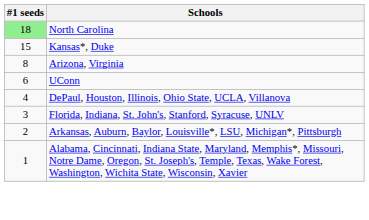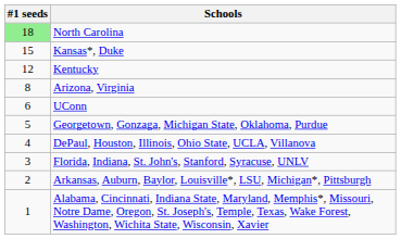 <table class="wikitable">
 <tr>
 <th style="white-space: nowrap;">#1 seeds</th>
 <th>Schools</th>
 </tr>
 <tr>
 <td style="background: lightgreen; text-align: center">18</td>
 <td><a href='#'>North Carolina</a></td>
 </tr>
 <tr>
 <td style="text-align: center">15</td>
 <td><a href='#'>Kansas</a>*, <a href='#'>Duke</a></td>
 </tr>
 <tr>
+<td style="text-align: center">12</td>
+<td><a href='#'>Kentucky</a></td>
+</tr>
+<tr>
 <td style="text-align: center">8</td>
 <td><a href='#'>Arizona</a>, <a href='#'>Virginia</a></td>
 </tr>
 <tr>
 <td style="text-align: center">6</td>
 <td><a href='#'>UConn</a></td>
+</tr>
+<tr>
+<td style="text-align: center">5</td>
+<td><a href='#'>Georgetown</a>, <a href='#'>Gonzaga</a>, <a href='#'>Michigan State</a>, <a href='#'>Oklahoma</a>, <a href='#'>Purdue</a></td>
 </tr>
 <tr>
 <td style="text-align: center">4</td>
 <td><a href='#'>DePaul</a>, <a href='#'>Houston</a>, <a href='#'>Illinois</a>, <a href='#'>Ohio State</a>, <a href='#'>UCLA</a>, <a href='#'>Villanova</a></td>
 </tr>
 <tr>
 <td style="text-align: center">3</td>
 <td><a href='#'>Florida</a>, <a href='#'>Indiana</a>, <a href='#'>St. John's</a>, <a href='#'>Stanford</a>, <a href='#'>Syracuse</a>, <a href='#'>UNLV</a></td>
 </tr>
 <tr>
 <td style="text-align: center">2</td>
 <td><a href='#'>Arkansas</a>, <a href='#'>Auburn</a>, <a href='#'>Baylor</a>, <a href='#'>Louisville</a>*, <a href='#'>LSU</a>, <a href='#'>Michigan</a>*, <a href='#'>Pittsburgh</a></td>
 </tr>
 <tr>
 <td style="text-align: center">1</td>
 <td style="width: 350pt;"><a href='#'>Alabama</a>, <a href='#'>Cincinnati</a>, <a href='#'>Indiana State</a>, <a href='#'>Maryland</a>, <a href='#'>Memphis</a>*, <a href='#'>Missouri</a>, <a href='#'>Notre Dame</a>, <a href='#'>Oregon</a>, <a href='#'>St. Joseph's</a>, <a href='#'>Temple</a>, <a href='#'>Texas</a>, <a href='#'>Wake Forest</a>, <a href='#'>Washington</a>, <a href='#'>Wichita State</a>, <a href='#'>Wisconsin</a>, <a href='#'>Xavier</a></td>
 </tr>
 </table>
